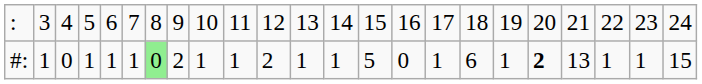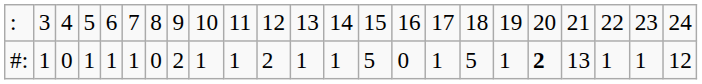 <table class="wikitable">
 <tr>
 <td>:</td>
 <td>3</td>
 <td>4</td>
 <td>5</td>
 <td>6</td>
 <td>7</td>
 <td>8</td>
 <td>9</td>
 <td>10</td>
 <td>11</td>
 <td>12</td>
 <td>13</td>
 <td>14</td>
 <td>15</td>
 <td>16</td>
 <td>17</td>
 <td>18</td>
 <td>19</td>
 <td>20</td>
 <td>21</td>
 <td>22</td>
 <td>23</td>
 <td>24</td>
 </tr>
 <tr>
 <td>#:</td>
 <td>1</td>
 <td>0</td>
 <td>1</td>
 <td>1</td>
 <td>1</td>
-<td style="background: lightgreen;">0</td>
+<td>0</td>
 <td>2</td>
 <td>1</td>
 <td>1</td>
 <td>2</td>
 <td>1</td>
 <td>1</td>
 <td>5</td>
 <td>0</td>
 <td>1</td>
-<td>6</td>
+<td>5</td>
 <td>1</td>
 <td><strong>2</strong></td>
 <td>13</td>
 <td>1</td>
 <td>1</td>
-<td>15</td>
+<td>12</td>
 </tr>
 </table>
